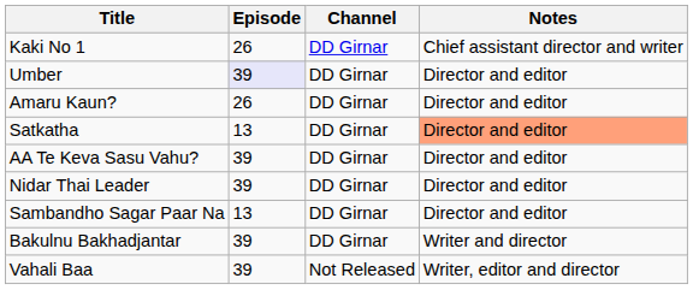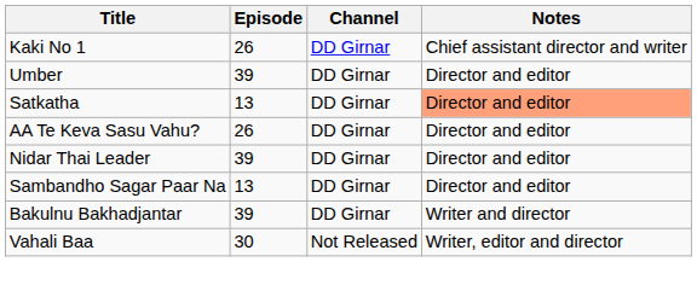 <table class="wikitable sortable">
 <tr>
 <th>Title</th>
 <th>Episode</th>
 <th>Channel</th>
 <th>Notes</th>
 </tr>
 <tr>
 <td>Kaki No 1</td>
 <td>26</td>
 <td><a href='#'>DD Girnar</a></td>
 <td>Chief assistant director and writer</td>
 </tr>
 <tr>
 <td>Umber</td>
-<td style="background: lavender;">39</td>
-<td>DD Girnar</td>
-<td>Director and editor</td>
-</tr>
-<tr>
-<td>Amaru Kaun?</td>
-<td>26</td>
+<td>39</td>
 <td>DD Girnar</td>
 <td>Director and editor</td>
 </tr>
 <tr>
 <td>Satkatha</td>
 <td>13</td>
 <td>DD Girnar</td>
 <td style="background: lightsalmon;">Director and editor</td>
 </tr>
 <tr>
 <td>AA Te Keva Sasu Vahu?</td>
-<td>39</td>
+<td>26</td>
 <td>DD Girnar</td>
 <td>Director and editor</td>
 </tr>
 <tr>
 <td>Nidar Thai Leader</td>
 <td>39</td>
 <td>DD Girnar</td>
 <td>Director and editor</td>
 </tr>
 <tr>
 <td>Sambandho Sagar Paar Na</td>
 <td>13</td>
 <td>DD Girnar</td>
 <td>Director and editor</td>
 </tr>
 <tr>
 <td>Bakulnu Bakhadjantar</td>
 <td>39</td>
 <td>DD Girnar</td>
 <td>Writer and director</td>
 </tr>
 <tr>
 <td>Vahali Baa</td>
-<td>39</td>
+<td>30</td>
 <td>Not Released</td>
 <td>Writer, editor and director</td>
 </tr>
 </table>
